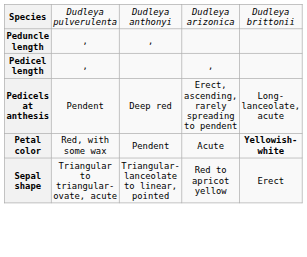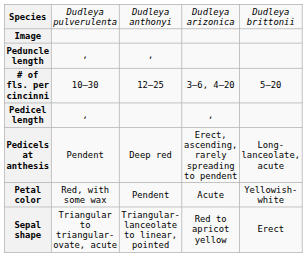 <table class="wikitable" style="text-align:center; max-width:4em;">
 <tr>
 <th scope="row">Species</th>
 <td><em>Dudleya pulverulenta</em></td>
 <td><em>Dudleya anthonyi</em></td>
 <td><em>Dudleya arizonica</em></td>
 <td><em>Dudleya brittonii</em></td>
 </tr>
 <tr>
+<th scope="row">Image</th>
+<td></td>
+<td></td>
+<td></td>
+<td></td>
+</tr>
+<tr>
 <th>Peduncle length</th>
 <td>, </td>
 <td>, </td>
 <td></td>
 <td></td>
+</tr>
+<tr>
+<th># of fls. per cincinni</th>
+<td>10–30</td>
+<td>12–25</td>
+<td>3–6, 4–20</td>
+<td>5–20</td>
 </tr>
 <tr>
 <th>Pedicel length</th>
 <td>, </td>
 <td></td>
 <td>, </td>
 <td></td>
 </tr>
 <tr>
 <th>Pedicels at anthesis</th>
 <td>Pendent</td>
 <td>Deep red</td>
 <td>Erect, ascending, rarely spreading to pendent</td>
 <td>Long-lanceolate, acute</td>
 </tr>
 <tr>
 <th>Petal color</th>
 <td>Red, with some wax</td>
 <td>Pendent</td>
 <td>Acute</td>
-<td><strong>Yellowish-white</strong></td>
+<td>Yellowish-white</td>
 </tr>
 <tr>
 <th>Sepal shape</th>
 <td>Triangular to triangular-ovate, acute</td>
 <td>Triangular-lanceolate to linear, pointed</td>
 <td>Red to apricot yellow</td>
 <td>Erect</td>
 </tr>
 </table>
